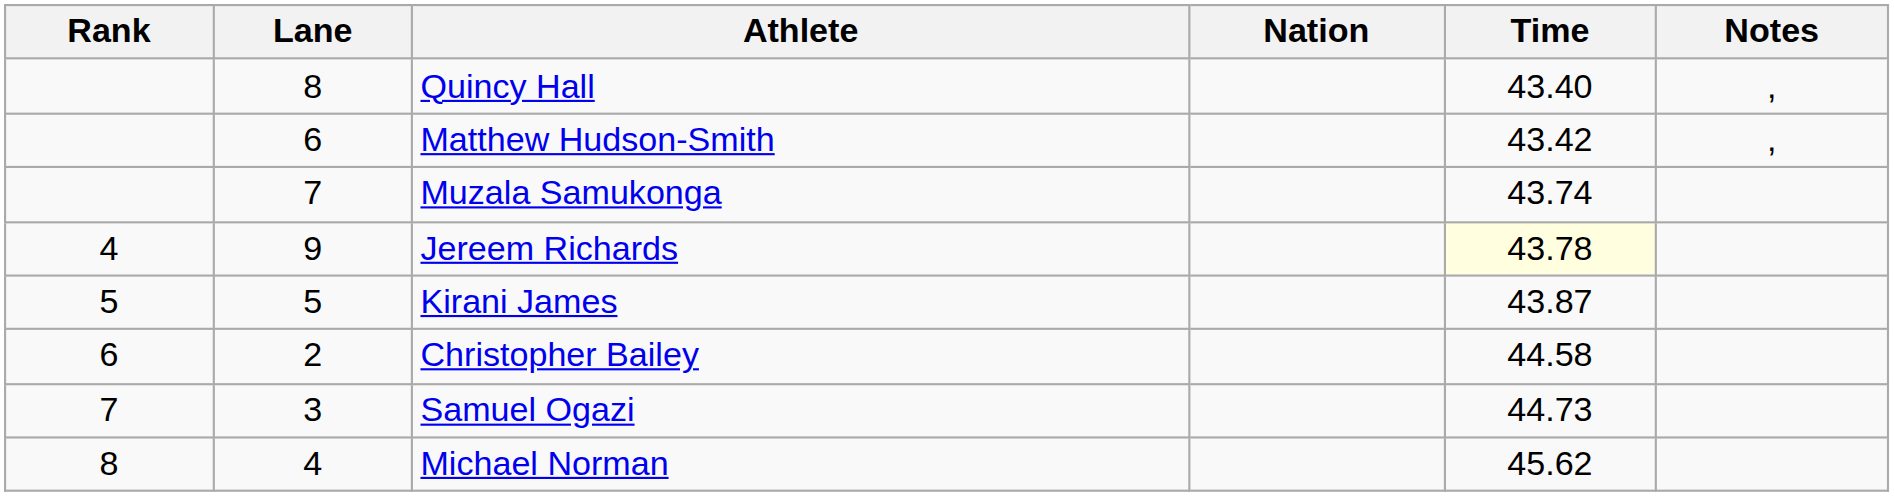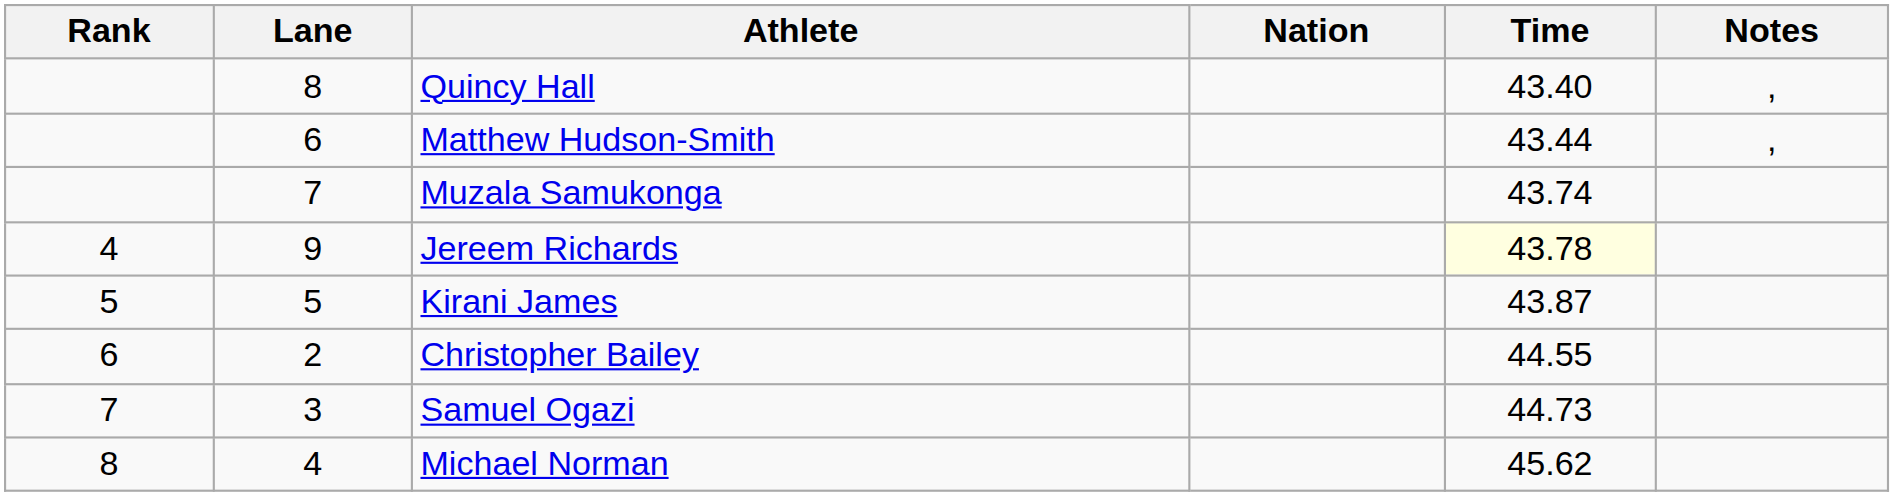 <table class="wikitable sortable" style="text-align:center;width: 70%;">
 <tr>
 <th>Rank</th>
 <th>Lane</th>
 <th>Athlete</th>
 <th>Nation</th>
 <th>Time</th>
 <th>Notes</th>
 </tr>
 <tr>
 <td></td>
 <td>8</td>
 <td align=left><a href='#'>Quincy Hall</a></td>
 <td align=left></td>
 <td>43.40</td>
 <td>, </td>
 </tr>
 <tr>
 <td></td>
 <td>6</td>
 <td align=left><a href='#'>Matthew Hudson-Smith</a></td>
 <td align=left></td>
-<td>43.42</td>
+<td>43.44</td>
 <td>, </td>
 </tr>
 <tr>
 <td></td>
 <td>7</td>
 <td align=left><a href='#'>Muzala Samukonga</a></td>
 <td align=left></td>
 <td>43.74</td>
 <td></td>
 </tr>
 <tr>
 <td>4</td>
 <td>9</td>
 <td align=left><a href='#'>Jereem Richards</a></td>
 <td align=left></td>
 <td style="background: lightyellow;">43.78</td>
 <td></td>
 </tr>
 <tr>
 <td>5</td>
 <td>5</td>
 <td align=left><a href='#'>Kirani James</a></td>
 <td align=left></td>
 <td>43.87</td>
 <td></td>
 </tr>
 <tr>
 <td>6</td>
 <td>2</td>
 <td align=left><a href='#'>Christopher Bailey</a></td>
 <td align=left></td>
-<td>44.58</td>
+<td>44.55</td>
 <td></td>
 </tr>
 <tr>
 <td>7</td>
 <td>3</td>
 <td align=left><a href='#'>Samuel Ogazi</a></td>
 <td align=left></td>
 <td>44.73</td>
 <td></td>
 </tr>
 <tr>
 <td>8</td>
 <td>4</td>
 <td align=left><a href='#'>Michael Norman</a></td>
 <td align=left></td>
 <td>45.62</td>
 <td></td>
 </tr>
 </table>
